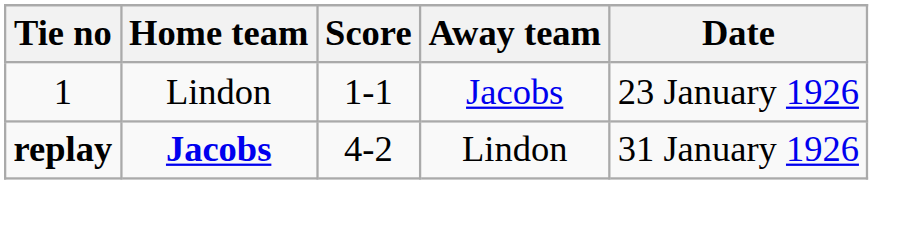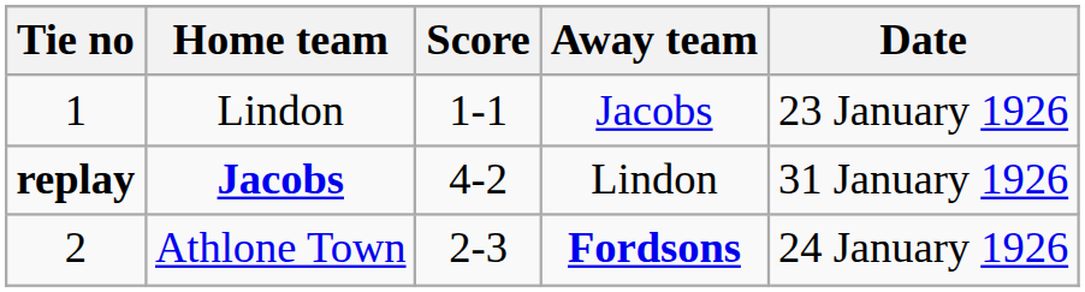 <table class="wikitable" style="text-align: center">
 <tr>
 </tr>
 <tr>
 <th>Tie no</th>
 <th>Home team</th>
 <th>Score</th>
 <th>Away team</th>
 <th>Date</th>
 </tr>
 <tr>
 <td>1</td>
 <td>Lindon</td>
 <td>1-1</td>
 <td><a href='#'>Jacobs</a></td>
 <td>23 January <a href='#'>1926</a></td>
 </tr>
 <tr>
 <td><strong>replay</strong></td>
 <td><strong><a href='#'>Jacobs</a></strong></td>
 <td>4-2</td>
 <td>Lindon</td>
 <td>31 January <a href='#'>1926</a></td>
 </tr>
+<tr>
+<td>2</td>
+<td><a href='#'>Athlone Town</a></td>
+<td>2-3</td>
+<td><strong><a href='#'>Fordsons</a></strong></td>
+<td>24 January <a href='#'>1926</a></td>
+</tr>
 </table>
